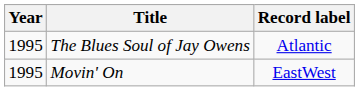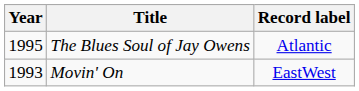 <table class="wikitable sortable">
 <tr>
 <th>Year</th>
 <th>Title</th>
 <th>Record label</th>
 </tr>
 <tr>
 <td>1995</td>
 <td><em>The Blues Soul of Jay Owens</em></td>
 <td style="text-align:center;"><a href='#'>Atlantic</a></td>
 </tr>
 <tr>
-<td>1995</td>
+<td>1993</td>
 <td><em>Movin' On</em></td>
 <td style="text-align:center;"><a href='#'>EastWest</a></td>
 </tr>
 </table>
